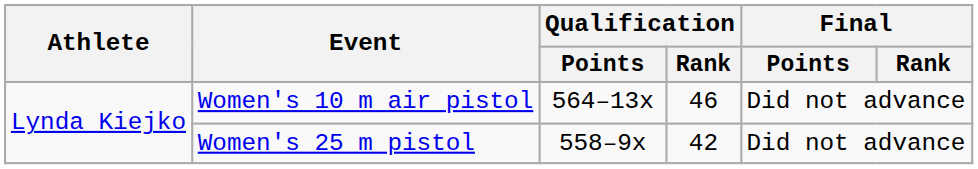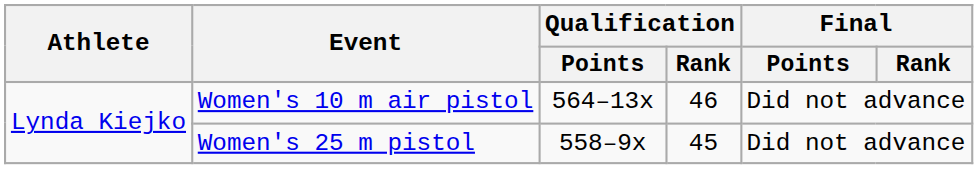 <table class=wikitable style=font-size:90%;text-align:center>
 <tr>
 <th rowspan=2>Athlete</th>
 <th rowspan=2>Event</th>
 <th colspan=2>Qualification</th>
 <th colspan=2>Final</th>
 </tr>
 <tr style=font-size:95%>
 <th>Points</th>
 <th>Rank</th>
 <th>Points</th>
 <th>Rank</th>
 </tr>
 <tr>
 <td align=left rowspan=2><a href='#'>Lynda Kiejko</a></td>
 <td align=left><a href='#'>Women's 10 m air pistol</a></td>
 <td>564–13x</td>
 <td>46</td>
 <td colspan=2>Did not advance</td>
 </tr>
 <tr>
 <td align=left><a href='#'>Women's 25 m pistol</a></td>
 <td>558–9x</td>
-<td>42</td>
+<td>45</td>
 <td colspan=2>Did not advance</td>
 </tr>
 </table>
